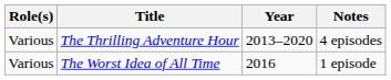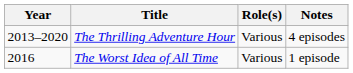 <table class="wikitable sortable">
 <tr>
+<th>Year</th>
+<th>Title</th>
 <th>Role(s)</th>
-<th>Title</th>
-<th>Year</th>
 <th class="unsortable">Notes</th>
 </tr>
 <tr>
+<td>2013–2020</td>
+<td><em><a href='#'>The Thrilling Adventure Hour</a></em></td>
 <td>Various</td>
-<td><em><a href='#'>The Thrilling Adventure Hour</a></em></td>
-<td>2013–2020</td>
 <td>4 episodes</td>
 </tr>
 <tr>
+<td>2016</td>
+<td><em><a href='#'>The Worst Idea of All Time</a></em></td>
 <td>Various</td>
-<td><em><a href='#'>The Worst Idea of All Time</a></em></td>
-<td>2016</td>
 <td>1 episode</td>
 </tr>
 </table>
